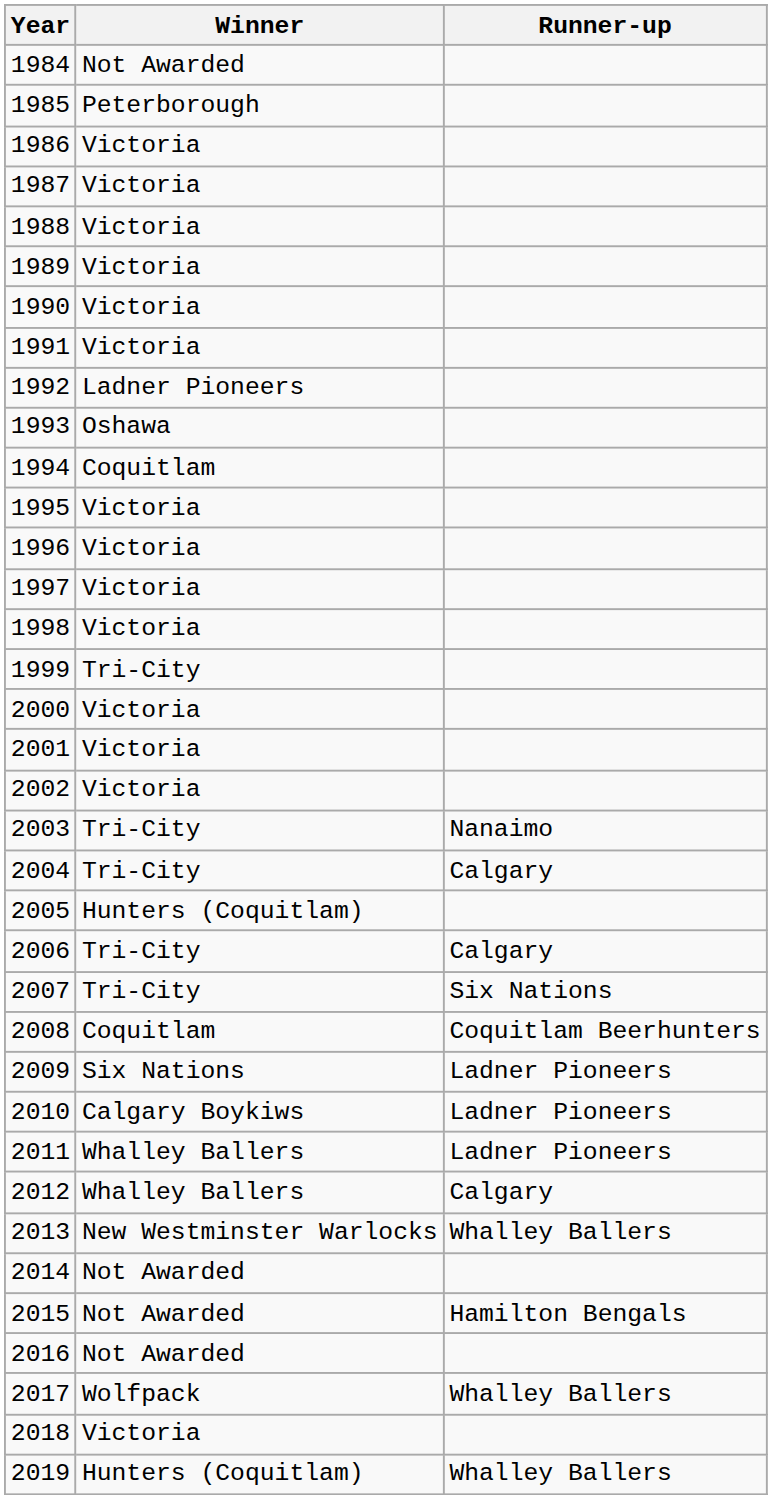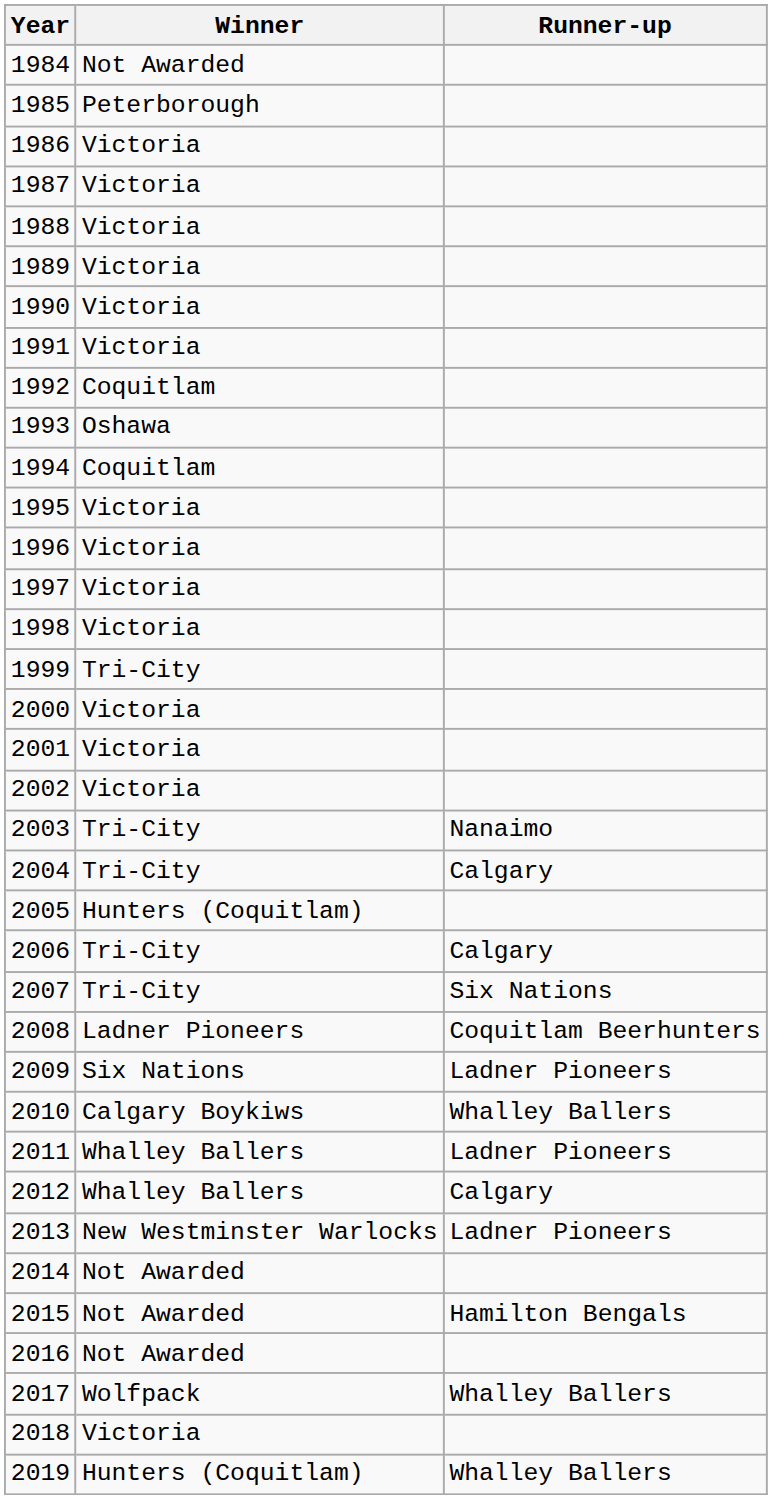 <table class="wikitable">
 <tr>
 <th>Year</th>
 <th>Winner</th>
 <th>Runner-up</th>
 </tr>
 <tr>
 <td>1984</td>
 <td>Not Awarded</td>
 <td></td>
 </tr>
 <tr>
 <td>1985</td>
 <td>Peterborough</td>
 <td></td>
 </tr>
 <tr>
 <td>1986</td>
 <td>Victoria</td>
 <td></td>
 </tr>
 <tr>
 <td>1987</td>
 <td>Victoria</td>
 <td></td>
 </tr>
 <tr>
 <td>1988</td>
 <td>Victoria</td>
 <td></td>
 </tr>
 <tr>
 <td>1989</td>
 <td>Victoria</td>
 <td></td>
 </tr>
 <tr>
 <td>1990</td>
 <td>Victoria</td>
 <td></td>
 </tr>
 <tr>
 <td>1991</td>
 <td>Victoria</td>
 <td></td>
 </tr>
 <tr>
 <td>1992</td>
-<td>Ladner Pioneers</td>
+<td>Coquitlam</td>
 <td></td>
 </tr>
 <tr>
 <td>1993</td>
 <td>Oshawa</td>
 <td></td>
 </tr>
 <tr>
 <td>1994</td>
 <td>Coquitlam</td>
 <td></td>
 </tr>
 <tr>
 <td>1995</td>
 <td>Victoria</td>
 <td></td>
 </tr>
 <tr>
 <td>1996</td>
 <td>Victoria</td>
 <td></td>
 </tr>
 <tr>
 <td>1997</td>
 <td>Victoria</td>
 <td></td>
 </tr>
 <tr>
 <td>1998</td>
 <td>Victoria</td>
 <td></td>
 </tr>
 <tr>
 <td>1999</td>
 <td>Tri-City</td>
 <td></td>
 </tr>
 <tr>
 <td>2000</td>
 <td>Victoria</td>
 <td></td>
 </tr>
 <tr>
 <td>2001</td>
 <td>Victoria</td>
 <td></td>
 </tr>
 <tr>
 <td>2002</td>
 <td>Victoria</td>
 <td></td>
 </tr>
 <tr>
 <td>2003</td>
 <td>Tri-City</td>
 <td>Nanaimo</td>
 </tr>
 <tr>
 <td>2004</td>
 <td>Tri-City</td>
 <td>Calgary</td>
 </tr>
 <tr>
 <td>2005</td>
 <td>Hunters (Coquitlam)</td>
 <td></td>
 </tr>
 <tr>
 <td>2006</td>
 <td>Tri-City</td>
 <td>Calgary</td>
 </tr>
 <tr>
 <td>2007</td>
 <td>Tri-City</td>
 <td>Six Nations</td>
 </tr>
 <tr>
 <td>2008</td>
-<td>Coquitlam</td>
+<td>Ladner Pioneers</td>
 <td>Coquitlam Beerhunters</td>
 </tr>
 <tr>
 <td>2009</td>
 <td>Six Nations</td>
 <td>Ladner Pioneers</td>
 </tr>
 <tr>
 <td>2010</td>
 <td>Calgary Boykiws</td>
-<td>Ladner Pioneers</td>
+<td>Whalley Ballers</td>
 </tr>
 <tr>
 <td>2011</td>
 <td>Whalley Ballers</td>
 <td>Ladner Pioneers</td>
 </tr>
 <tr>
 <td>2012</td>
 <td>Whalley Ballers</td>
 <td>Calgary</td>
 </tr>
 <tr>
 <td>2013</td>
 <td>New Westminster Warlocks</td>
-<td>Whalley Ballers</td>
+<td>Ladner Pioneers</td>
 </tr>
 <tr>
 <td>2014</td>
 <td>Not Awarded</td>
 <td></td>
 </tr>
 <tr>
 <td>2015</td>
 <td>Not Awarded</td>
 <td>Hamilton Bengals</td>
 </tr>
 <tr>
 <td>2016</td>
 <td>Not Awarded</td>
 <td></td>
 </tr>
 <tr>
 <td>2017</td>
 <td>Wolfpack</td>
 <td>Whalley Ballers</td>
 </tr>
 <tr>
 <td>2018</td>
 <td>Victoria</td>
 <td></td>
 </tr>
 <tr>
 <td>2019</td>
 <td>Hunters (Coquitlam)</td>
 <td>Whalley Ballers</td>
 </tr>
 <tr>
 </tr>
 </table>
